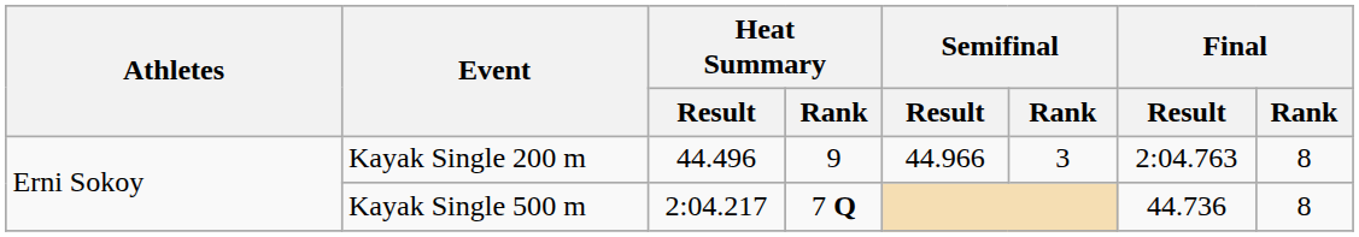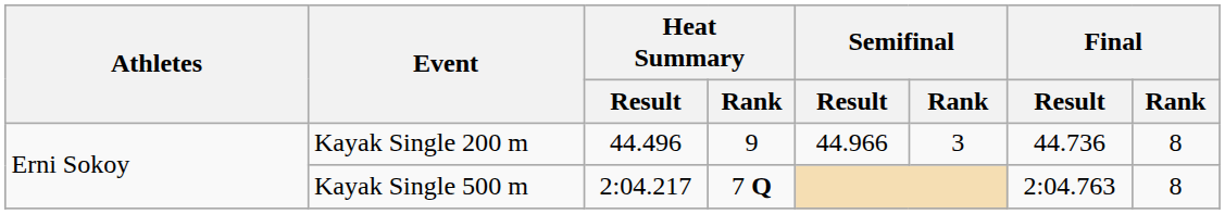 <table class=wikitable style="font-size:90%; text-align:center">
 <tr>
 <th width="160" rowspan="2">Athletes</th>
 <th width="145" rowspan="2">Event</th>
 <th width="110" colspan="2">Heat <br> Summary</th>
 <th width="110" colspan="2">Semifinal</th>
 <th width="110" colspan="2">Final</th>
 </tr>
 <tr>
 <th>Result</th>
 <th>Rank</th>
 <th>Result</th>
 <th>Rank</th>
 <th>Result</th>
 <th>Rank</th>
 </tr>
 <tr>
 <td align=left rowspan=2>Erni Sokoy</td>
 <td align=left>Kayak Single 200 m</td>
 <td>44.496</td>
 <td>9</td>
 <td>44.966</td>
 <td>3</td>
-<td>2:04.763</td>
+<td>44.736</td>
 <td>8</td>
 </tr>
 <tr>
 <td align=left>Kayak Single 500 m</td>
 <td>2:04.217</td>
 <td>7 <strong>Q</strong></td>
 <td colspan=2 bgcolor="wheat"></td>
-<td>44.736</td>
+<td>2:04.763</td>
 <td>8</td>
 </tr>
 </table>
